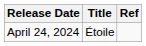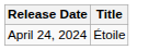 <table class="wikitable">
 <tr>
 <th>Release Date</th>
 <th>Title</th>
-<th>Ref</th>
 </tr>
 <tr>
 <td>April 24, 2024</td>
 <td>Étoile</td>
-<td></td>
 </tr>
 </table>
